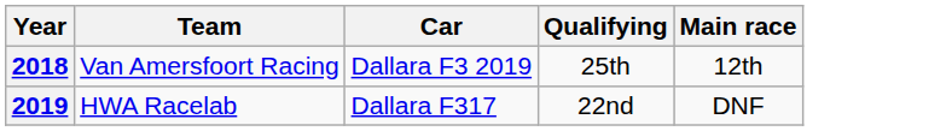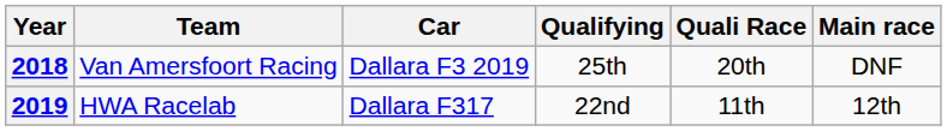 <table class="wikitable" style="text-align:center; font-size:90%">
 <tr>
 <th>Year</th>
 <th>Team</th>
 <th>Car</th>
 <th>Qualifying</th>
+<th>Quali Race</th>
 <th>Main race</th>
 </tr>
 <tr>
 <th><a href='#'>2018</a></th>
 <td align="left"> <a href='#'>Van Amersfoort Racing</a></td>
 <td align="left"><a href='#'>Dallara F3 2019</a></td>
 <td>25th</td>
-<td>12th</td>
+<td>20th</td>
+<td>DNF</td>
 </tr>
 <tr>
 <th><a href='#'>2019</a></th>
 <td align="left"> <a href='#'>HWA Racelab</a></td>
 <td align="left"><a href='#'>Dallara F317</a></td>
 <td>22nd</td>
-<td>DNF</td>
+<td>11th</td>
+<td>12th</td>
 </tr>
 </table>
